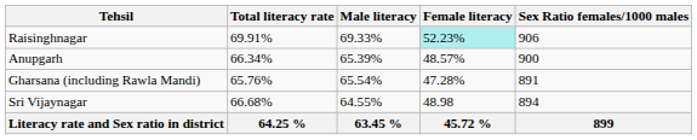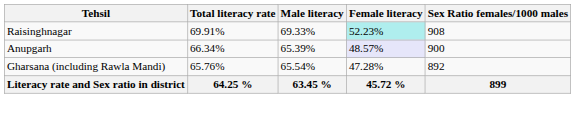 <table class="wikitable">
 <tr>
 <th>Tehsil</th>
 <th>Total literacy rate</th>
 <th>Male literacy</th>
 <th>Female literacy</th>
 <th>Sex Ratio females/1000 males</th>
 </tr>
 <tr>
 <td>Raisinghnagar</td>
 <td>69.91%</td>
 <td>69.33%</td>
 <td style="background: paleturquoise;">52.23%</td>
-<td>906</td>
+<td>908</td>
 </tr>
 <tr>
 <td>Anupgarh </td>
 <td>66.34%</td>
 <td>65.39%</td>
-<td>48.57%</td>
+<td style="background: lavender;">48.57%</td>
 <td>900</td>
 </tr>
 <tr>
 <td>Gharsana (including Rawla Mandi)</td>
 <td>65.76%</td>
 <td>65.54%</td>
 <td>47.28%</td>
-<td>891</td>
-</tr>
-<tr>
-<td>Sri Vijaynagar </td>
-<td>66.68%</td>
-<td>64.55%</td>
-<td>48.98</td>
-<td>894</td>
+<td>892</td>
 </tr>
 <tr>
 <th>Literacy rate and Sex ratio in district</th>
 <th>64.25 %</th>
 <th>63.45 %</th>
 <th>45.72 %</th>
 <th>899</th>
 </tr>
 </table>
